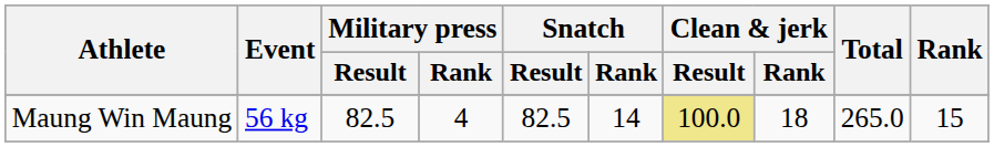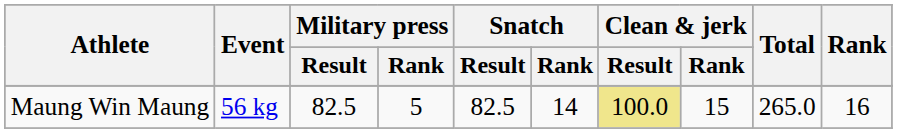 <table class="wikitable" style="font-size:90%">
 <tr>
 <th rowspan="2">Athlete</th>
 <th rowspan="2">Event</th>
 <th colspan="2">Military press</th>
 <th colspan="2">Snatch</th>
 <th colspan="2">Clean & jerk</th>
 <th rowspan="2">Total</th>
 <th rowspan="2">Rank</th>
 </tr>
 <tr style="font-size:95%">
 <th>Result</th>
 <th>Rank</th>
 <th>Result</th>
 <th>Rank</th>
 <th>Result</th>
 <th>Rank</th>
 </tr>
 <tr align=center>
 </tr>
 <tr align=center>
 <td align=left>Maung Win Maung</td>
 <td style="text-align:left;"><a href='#'>56 kg</a></td>
 <td>82.5</td>
-<td>4</td>
+<td>5</td>
 <td>82.5</td>
 <td>14</td>
 <td style="background: khaki;">100.0</td>
-<td>18</td>
+<td>15</td>
 <td>265.0</td>
-<td>15</td>
+<td>16</td>
 </tr>
 </table>
